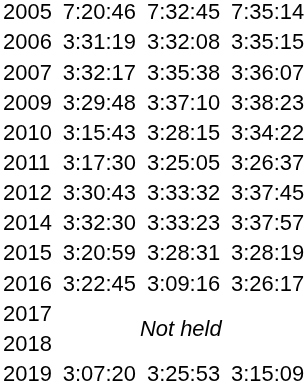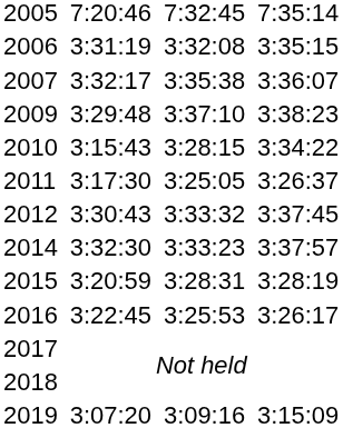 <table>
 <tr>
 <td>2005</td>
 <td></td>
 <td>7:20:46</td>
 <td></td>
 <td>7:32:45</td>
 <td></td>
 <td>7:35:14</td>
 </tr>
 <tr>
 <td>2006</td>
 <td></td>
 <td>3:31:19</td>
 <td></td>
 <td>3:32:08</td>
 <td></td>
 <td>3:35:15</td>
 </tr>
 <tr>
 <td>2007</td>
 <td></td>
 <td>3:32:17</td>
 <td></td>
 <td>3:35:38</td>
 <td></td>
 <td>3:36:07</td>
 </tr>
 <tr>
 <td>2009</td>
 <td></td>
 <td>3:29:48</td>
 <td></td>
 <td>3:37:10</td>
 <td></td>
 <td>3:38:23</td>
 </tr>
 <tr>
 <td>2010</td>
 <td></td>
 <td>3:15:43</td>
 <td></td>
 <td>3:28:15</td>
 <td></td>
 <td>3:34:22</td>
 </tr>
 <tr>
 <td>2011</td>
 <td></td>
 <td>3:17:30</td>
 <td></td>
 <td>3:25:05</td>
 <td></td>
 <td>3:26:37</td>
 </tr>
 <tr>
 <td>2012</td>
 <td></td>
 <td>3:30:43</td>
 <td></td>
 <td>3:33:32</td>
 <td></td>
 <td>3:37:45</td>
 </tr>
 <tr>
 <td>2014</td>
 <td></td>
 <td>3:32:30</td>
 <td></td>
 <td>3:33:23</td>
 <td></td>
 <td>3:37:57</td>
 </tr>
 <tr>
 <td>2015</td>
 <td></td>
 <td>3:20:59</td>
 <td></td>
 <td>3:28:31</td>
 <td></td>
 <td>3:28:19</td>
 </tr>
 <tr>
 <td>2016</td>
 <td></td>
 <td>3:22:45</td>
 <td></td>
-<td>3:09:16</td>
+<td>3:25:53</td>
 <td></td>
 <td>3:26:17</td>
 </tr>
 <tr>
 <td>2017</td>
 <td colspan=6 rowspan=2 align="center"><em>Not held</em></td>
 </tr>
 <tr>
 <td>2018</td>
 </tr>
 <tr>
 <td>2019</td>
 <td></td>
 <td>3:07:20</td>
 <td></td>
-<td>3:25:53</td>
+<td>3:09:16</td>
 <td></td>
 <td>3:15:09</td>
 </tr>
 </table>
